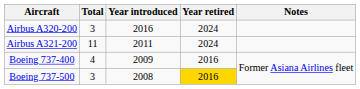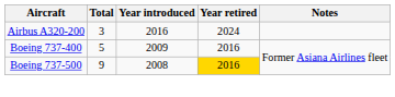 <table class="wikitable" style="margin:0.5em auto;text-align:center">
 <tr>
 <th>Aircraft</th>
 <th>Total</th>
 <th>Year introduced</th>
 <th>Year retired</th>
 <th>Notes</th>
 </tr>
 <tr>
 <td><a href='#'>Airbus A320-200</a></td>
 <td>3</td>
 <td>2016</td>
 <td>2024</td>
 <td></td>
 </tr>
 <tr>
-<td><a href='#'>Airbus A321-200</a></td>
-<td>11</td>
-<td>2011</td>
-<td>2024</td>
-<td></td>
-</tr>
-<tr>
 <td><a href='#'>Boeing 737-400</a></td>
-<td>4</td>
+<td>5</td>
 <td>2009</td>
 <td>2016</td>
 <td rowspan="2">Former <a href='#'>Asiana Airlines</a> fleet</td>
 </tr>
 <tr>
 <td><a href='#'>Boeing 737-500</a></td>
-<td>3</td>
+<td>9</td>
 <td>2008</td>
 <td style="background: gold;">2016</td>
 </tr>
 </table>
